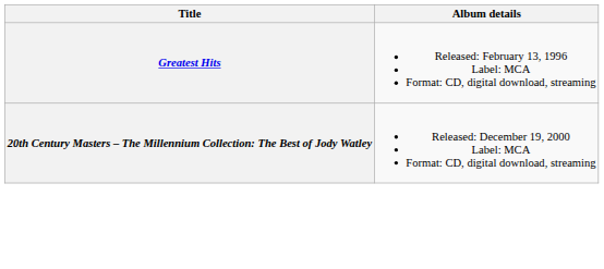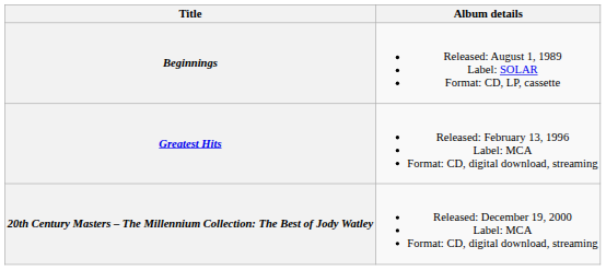 <table class="wikitable plainrowheaders" style="text-align:center;">
 <tr>
 <th>Title</th>
 <th>Album details</th>
+</tr>
+<tr>
+<th scope="row"><em>Beginnings</em></th>
+<td><br><ul><li>Released: August 1, 1989</li><li>Label: <a href='#'>SOLAR</a></li><li>Format: CD, LP, cassette</li></ul></td>
 </tr>
 <tr>
 <th scope="row"><em><a href='#'>Greatest Hits</a></em></th>
 <td><br><ul><li>Released: February 13, 1996</li><li>Label: MCA</li><li>Format: CD, digital download, streaming</li></ul></td>
 </tr>
 <tr>
 <th scope="row"><em>20th Century Masters – The Millennium Collection: The Best of Jody Watley</em></th>
 <td><br><ul><li>Released: December 19, 2000</li><li>Label: MCA</li><li>Format: CD, digital download, streaming</li></ul></td>
 </tr>
 </table>
